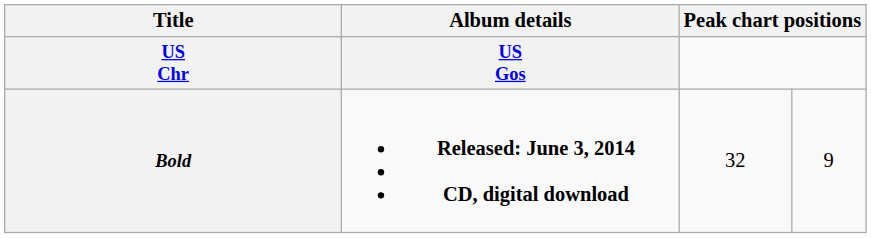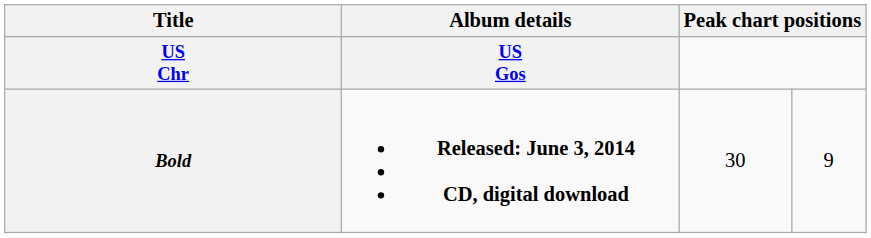 <table class="wikitable plainrowheaders" style="text-align:center;">
 <tr>
 <th scope="col" rowspan="2" style="width:16em;">Title</th>
 <th scope="col" rowspan="2" style="width:16em;">Album details</th>
 <th scope="col" colspan="2">Peak chart positions</th>
 </tr>
 <tr>
 </tr>
 <tr>
 <th style="width:3em; font-size:90%"><a href='#'>US<br>Chr</a></th>
 <th style="width:3em; font-size:90%"><a href='#'>US<br>Gos</a></th>
 </tr>
 <tr>
 <th style="width:3em; font-size:90%"><em>Bold</em></th>
 <td><strong><br><ul><li>Released: June 3, 2014</li><li></li><li>CD, digital download</li></ul></strong></td>
-<td>32</td>
+<td>30</td>
 <td>9</td>
 </tr>
 </table>
